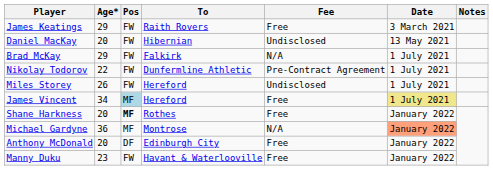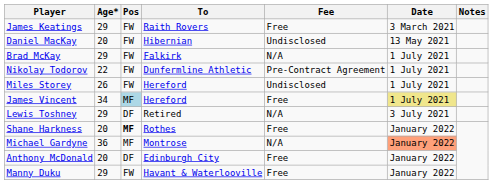 <table class="wikitable">
 <tr>
 <th>Player</th>
 <th>Age*</th>
 <th>Pos</th>
 <th>To</th>
 <th>Fee</th>
 <th>Date</th>
 <th>Notes</th>
 </tr>
 <tr>
 <td> <a href='#'>James Keatings</a></td>
 <td>29</td>
 <td>FW</td>
 <td> <a href='#'>Raith Rovers</a></td>
 <td>Free</td>
 <td>3 March 2021</td>
 <td></td>
 </tr>
 <tr>
 <td> <a href='#'>Daniel MacKay</a></td>
 <td>20</td>
 <td>FW</td>
 <td> <a href='#'>Hibernian</a></td>
 <td>Undisclosed</td>
 <td>13 May 2021</td>
 <td></td>
 </tr>
 <tr>
 <td> <a href='#'>Brad McKay</a></td>
 <td>29</td>
 <td>FW</td>
 <td> <a href='#'>Falkirk</a></td>
 <td>N/A</td>
 <td>1 July 2021</td>
 <td></td>
 </tr>
 <tr>
 <td> <a href='#'>Nikolay Todorov</a></td>
 <td>22</td>
 <td>FW</td>
 <td> <a href='#'>Dunfermline Athletic</a></td>
 <td>Pre-Contract Agreement</td>
 <td>1 July 2021</td>
 <td></td>
 </tr>
 <tr>
 <td> <a href='#'>Miles Storey</a></td>
 <td>26</td>
 <td>FW</td>
 <td> <a href='#'>Hereford</a></td>
 <td>Undisclosed</td>
 <td>1 July 2021</td>
 <td></td>
 </tr>
 <tr>
 <td> <a href='#'>James Vincent</a></td>
 <td>34</td>
 <td style="background: lightblue;">MF</td>
 <td> <a href='#'>Hereford</a></td>
 <td>Free</td>
 <td style="background: khaki;">1 July 2021</td>
 <td></td>
 </tr>
 <tr>
+<td> <a href='#'>Lewis Toshney</a></td>
+<td>29</td>
+<td>DF</td>
+<td>Retired</td>
+<td>N/A</td>
+<td>3 July 2021</td>
+<td></td>
+</tr>
+<tr>
 <td> <a href='#'>Shane Harkness</a></td>
 <td>20</td>
 <td><strong>MF</strong></td>
 <td> <a href='#'>Rothes</a></td>
 <td>Free</td>
 <td>January 2022</td>
 </tr>
 <tr>
 <td> <a href='#'>Michael Gardyne</a></td>
 <td>36</td>
 <td>MF</td>
 <td> <a href='#'>Montrose</a></td>
 <td>N/A</td>
 <td style="background: lightsalmon;">January 2022</td>
 </tr>
 <tr>
 <td> <a href='#'>Anthony McDonald</a></td>
 <td>20</td>
 <td>DF</td>
 <td> <a href='#'>Edinburgh City</a></td>
 <td>Free</td>
 <td>January 2022</td>
 </tr>
 <tr>
 <td> <a href='#'>Manny Duku</a></td>
-<td>23</td>
+<td>29</td>
 <td>FW</td>
 <td> <a href='#'>Havant & Waterlooville</a></td>
 <td>Free</td>
 <td>January 2022</td>
 </tr>
 </table>
